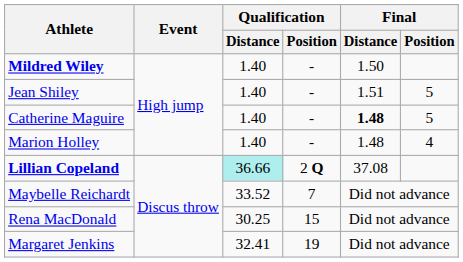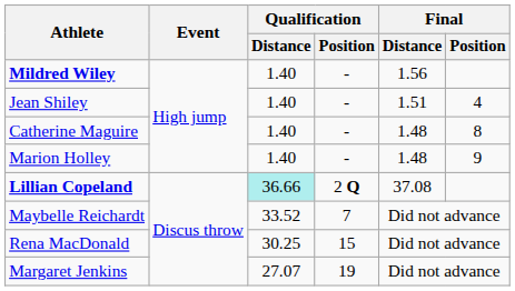 <table class=wikitable style="font-size:90%">
 <tr>
 <th rowspan=2>Athlete</th>
 <th rowspan=2>Event</th>
 <th colspan=2>Qualification</th>
 <th colspan=2>Final</th>
 </tr>
 <tr style="font-size:95%">
 <th>Distance</th>
 <th>Position</th>
 <th>Distance</th>
 <th>Position</th>
 </tr>
 <tr align=center>
 <td align=left><strong><a href='#'>Mildred Wiley</a></strong></td>
 <td align=left rowspan=4><a href='#'>High jump</a></td>
 <td>1.40</td>
 <td>-</td>
-<td>1.50</td>
+<td>1.56</td>
 <td></td>
 </tr>
 <tr align=center>
 <td align=left><a href='#'>Jean Shiley</a></td>
 <td>1.40</td>
 <td>-</td>
 <td>1.51</td>
-<td>5</td>
+<td>4</td>
 </tr>
 <tr align=center>
 <td align=left><a href='#'>Catherine Maguire</a></td>
 <td>1.40</td>
 <td>-</td>
-<td><strong>1.48</strong></td>
-<td>5</td>
+<td>1.48</td>
+<td>8</td>
 </tr>
 <tr align=center>
 <td align=left><a href='#'>Marion Holley</a></td>
 <td>1.40</td>
 <td>-</td>
 <td>1.48</td>
-<td>4</td>
+<td>9</td>
 </tr>
 <tr align=center>
 <td align=left><strong><a href='#'>Lillian Copeland</a></strong></td>
 <td align=left rowspan=4><a href='#'>Discus throw</a></td>
 <td style="background: paleturquoise;">36.66</td>
 <td>2 <strong>Q</strong></td>
 <td>37.08</td>
 <td></td>
 </tr>
 <tr align=center>
 <td align=left><a href='#'>Maybelle Reichardt</a></td>
 <td>33.52</td>
 <td>7</td>
 <td colspan=2>Did not advance</td>
 </tr>
 <tr align=center>
 <td align=left><a href='#'>Rena MacDonald</a></td>
 <td>30.25</td>
 <td>15</td>
 <td colspan=2>Did not advance</td>
 </tr>
 <tr align=center>
 <td align=left><a href='#'>Margaret Jenkins</a></td>
-<td>32.41</td>
+<td>27.07</td>
 <td>19</td>
 <td colspan=2>Did not advance</td>
 </tr>
 </table>
